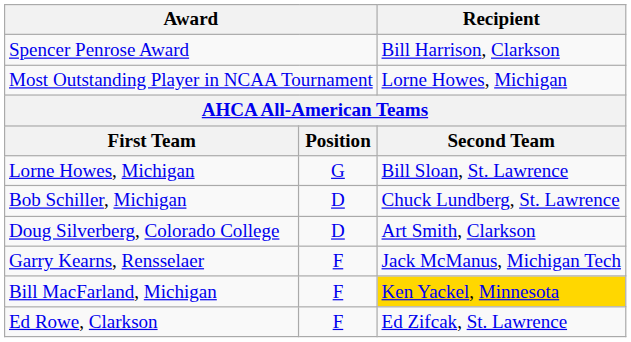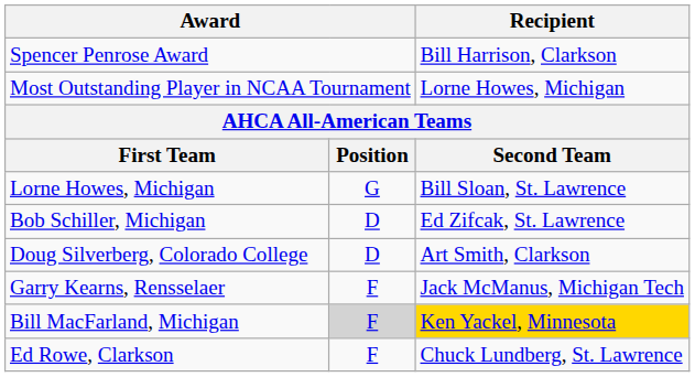 <table class="wikitable">
 <tr>
 <th colspan=2>Award</th>
 <th>Recipient</th>
 </tr>
 <tr>
 <td colspan=2><a href='#'>Spencer Penrose Award</a></td>
 <td><a href='#'>Bill Harrison</a>, <a href='#'>Clarkson</a></td>
 </tr>
 <tr>
 <td colspan=2><a href='#'>Most Outstanding Player in NCAA Tournament</a></td>
 <td><a href='#'>Lorne Howes</a>, <a href='#'>Michigan</a></td>
 </tr>
 <tr>
 <th colspan=3><a href='#'>AHCA All-American Teams</a></th>
 </tr>
 <tr>
 <th>First Team</th>
 <th>Position</th>
 <th>Second Team</th>
 </tr>
 <tr>
 <td><a href='#'>Lorne Howes</a>, <a href='#'>Michigan</a></td>
 <td align=center><a href='#'>G</a></td>
 <td><a href='#'>Bill Sloan</a>, <a href='#'>St. Lawrence</a></td>
 </tr>
 <tr>
 <td><a href='#'>Bob Schiller</a>, <a href='#'>Michigan</a></td>
 <td align=center><a href='#'>D</a></td>
-<td><a href='#'>Chuck Lundberg</a>, <a href='#'>St. Lawrence</a></td>
+<td><a href='#'>Ed Zifcak</a>, <a href='#'>St. Lawrence</a></td>
 </tr>
 <tr>
 <td><a href='#'>Doug Silverberg</a>, <a href='#'>Colorado College</a></td>
 <td align=center><a href='#'>D</a></td>
 <td><a href='#'>Art Smith</a>, <a href='#'>Clarkson</a></td>
 </tr>
 <tr>
 <td><a href='#'>Garry Kearns</a>, <a href='#'>Rensselaer</a></td>
 <td align=center><a href='#'>F</a></td>
 <td><a href='#'>Jack McManus</a>, <a href='#'>Michigan Tech</a></td>
 </tr>
 <tr>
 <td><a href='#'>Bill MacFarland</a>, <a href='#'>Michigan</a></td>
-<td align=center><a href='#'>F</a></td>
+<td align=center style="background: lightgrey;"><a href='#'>F</a></td>
 <td style="background: gold;"><a href='#'>Ken Yackel</a>, <a href='#'>Minnesota</a></td>
 </tr>
 <tr>
 <td><a href='#'>Ed Rowe</a>, <a href='#'>Clarkson</a></td>
 <td align=center><a href='#'>F</a></td>
-<td><a href='#'>Ed Zifcak</a>, <a href='#'>St. Lawrence</a></td>
+<td><a href='#'>Chuck Lundberg</a>, <a href='#'>St. Lawrence</a></td>
 </tr>
 </table>
